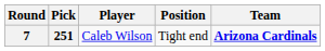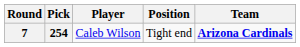 <table class="wikitable" style="text-align:center;">
 <tr>
 <th>Round</th>
 <th>Pick</th>
 <th>Player</th>
 <th>Position</th>
 <th>Team</th>
 </tr>
 <tr>
 <th>7</th>
-<th>251</th>
+<th>254</th>
 <td><a href='#'>Caleb Wilson</a></td>
 <td>Tight end</td>
 <td><strong><a href='#'>Arizona Cardinals</a></strong></td>
 </tr>
 </table>
